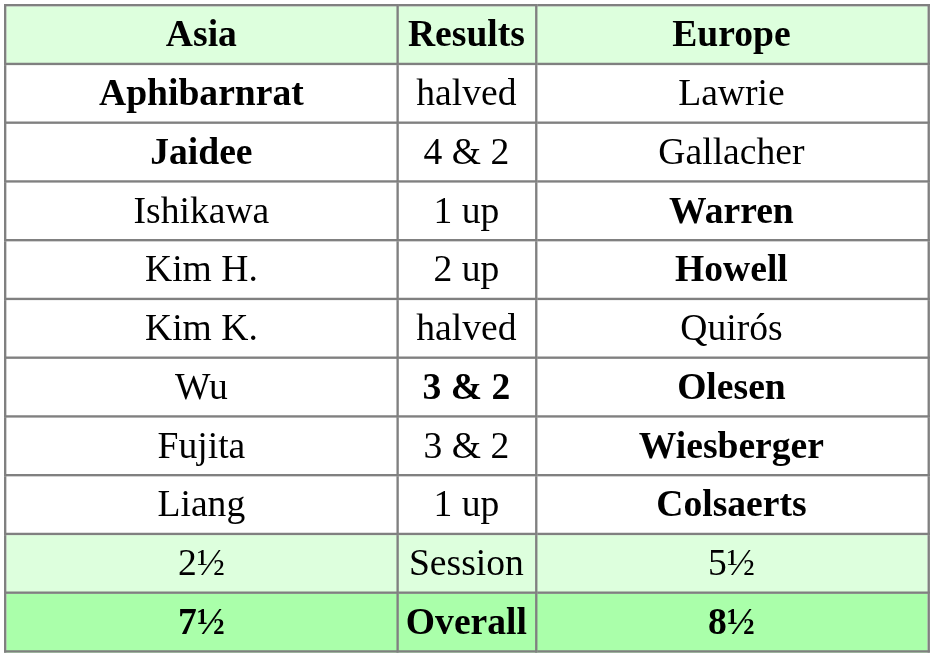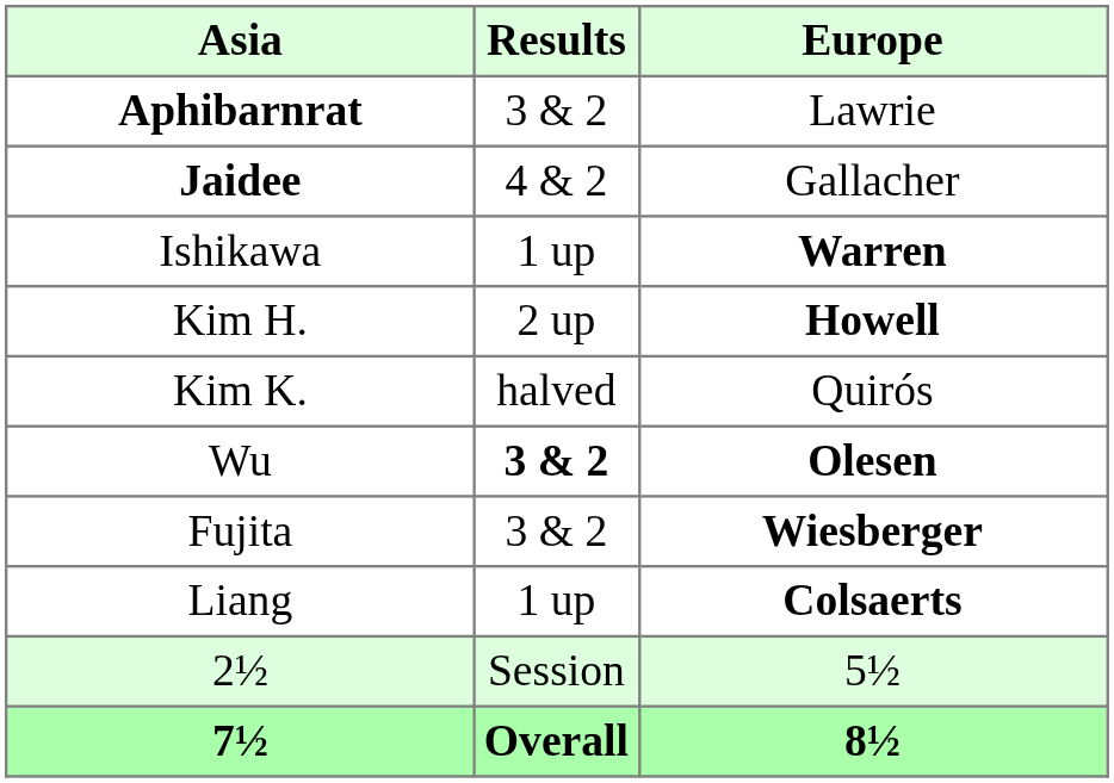 <table border="1" cellpadding="3" style="border-collapse:collapse; text-align:center;">
 <tr style="background:#ddffdd;">
 <th width=160>Asia</th>
 <th>Results</th>
 <th width=160>Europe</th>
 </tr>
 <tr>
 <td><strong>Aphibarnrat</strong></td>
-<td>halved</td>
+<td>3 & 2</td>
 <td>Lawrie</td>
 </tr>
 <tr>
 <td><strong>Jaidee</strong></td>
 <td>4 & 2</td>
 <td>Gallacher</td>
 </tr>
 <tr>
 <td>Ishikawa</td>
 <td>1 up</td>
 <td><strong>Warren</strong></td>
 </tr>
 <tr>
 <td>Kim H.</td>
 <td>2 up</td>
 <td><strong>Howell</strong></td>
 </tr>
 <tr>
 <td>Kim K.</td>
 <td>halved</td>
 <td>Quirós</td>
 </tr>
 <tr>
 <td>Wu</td>
 <td><strong>3 & 2</strong></td>
 <td><strong>Olesen</strong></td>
 </tr>
 <tr>
 <td>Fujita</td>
 <td>3 & 2</td>
 <td><strong>Wiesberger</strong></td>
 </tr>
 <tr>
 <td>Liang</td>
 <td>1 up</td>
 <td><strong>Colsaerts</strong></td>
 </tr>
 <tr style="background:#ddffdd;">
 <td>2½</td>
 <td>Session</td>
 <td>5½</td>
 </tr>
 <tr style="background:#aaffaa;">
 <th>7½</th>
 <th>Overall</th>
 <th>8½</th>
 </tr>
 </table>
